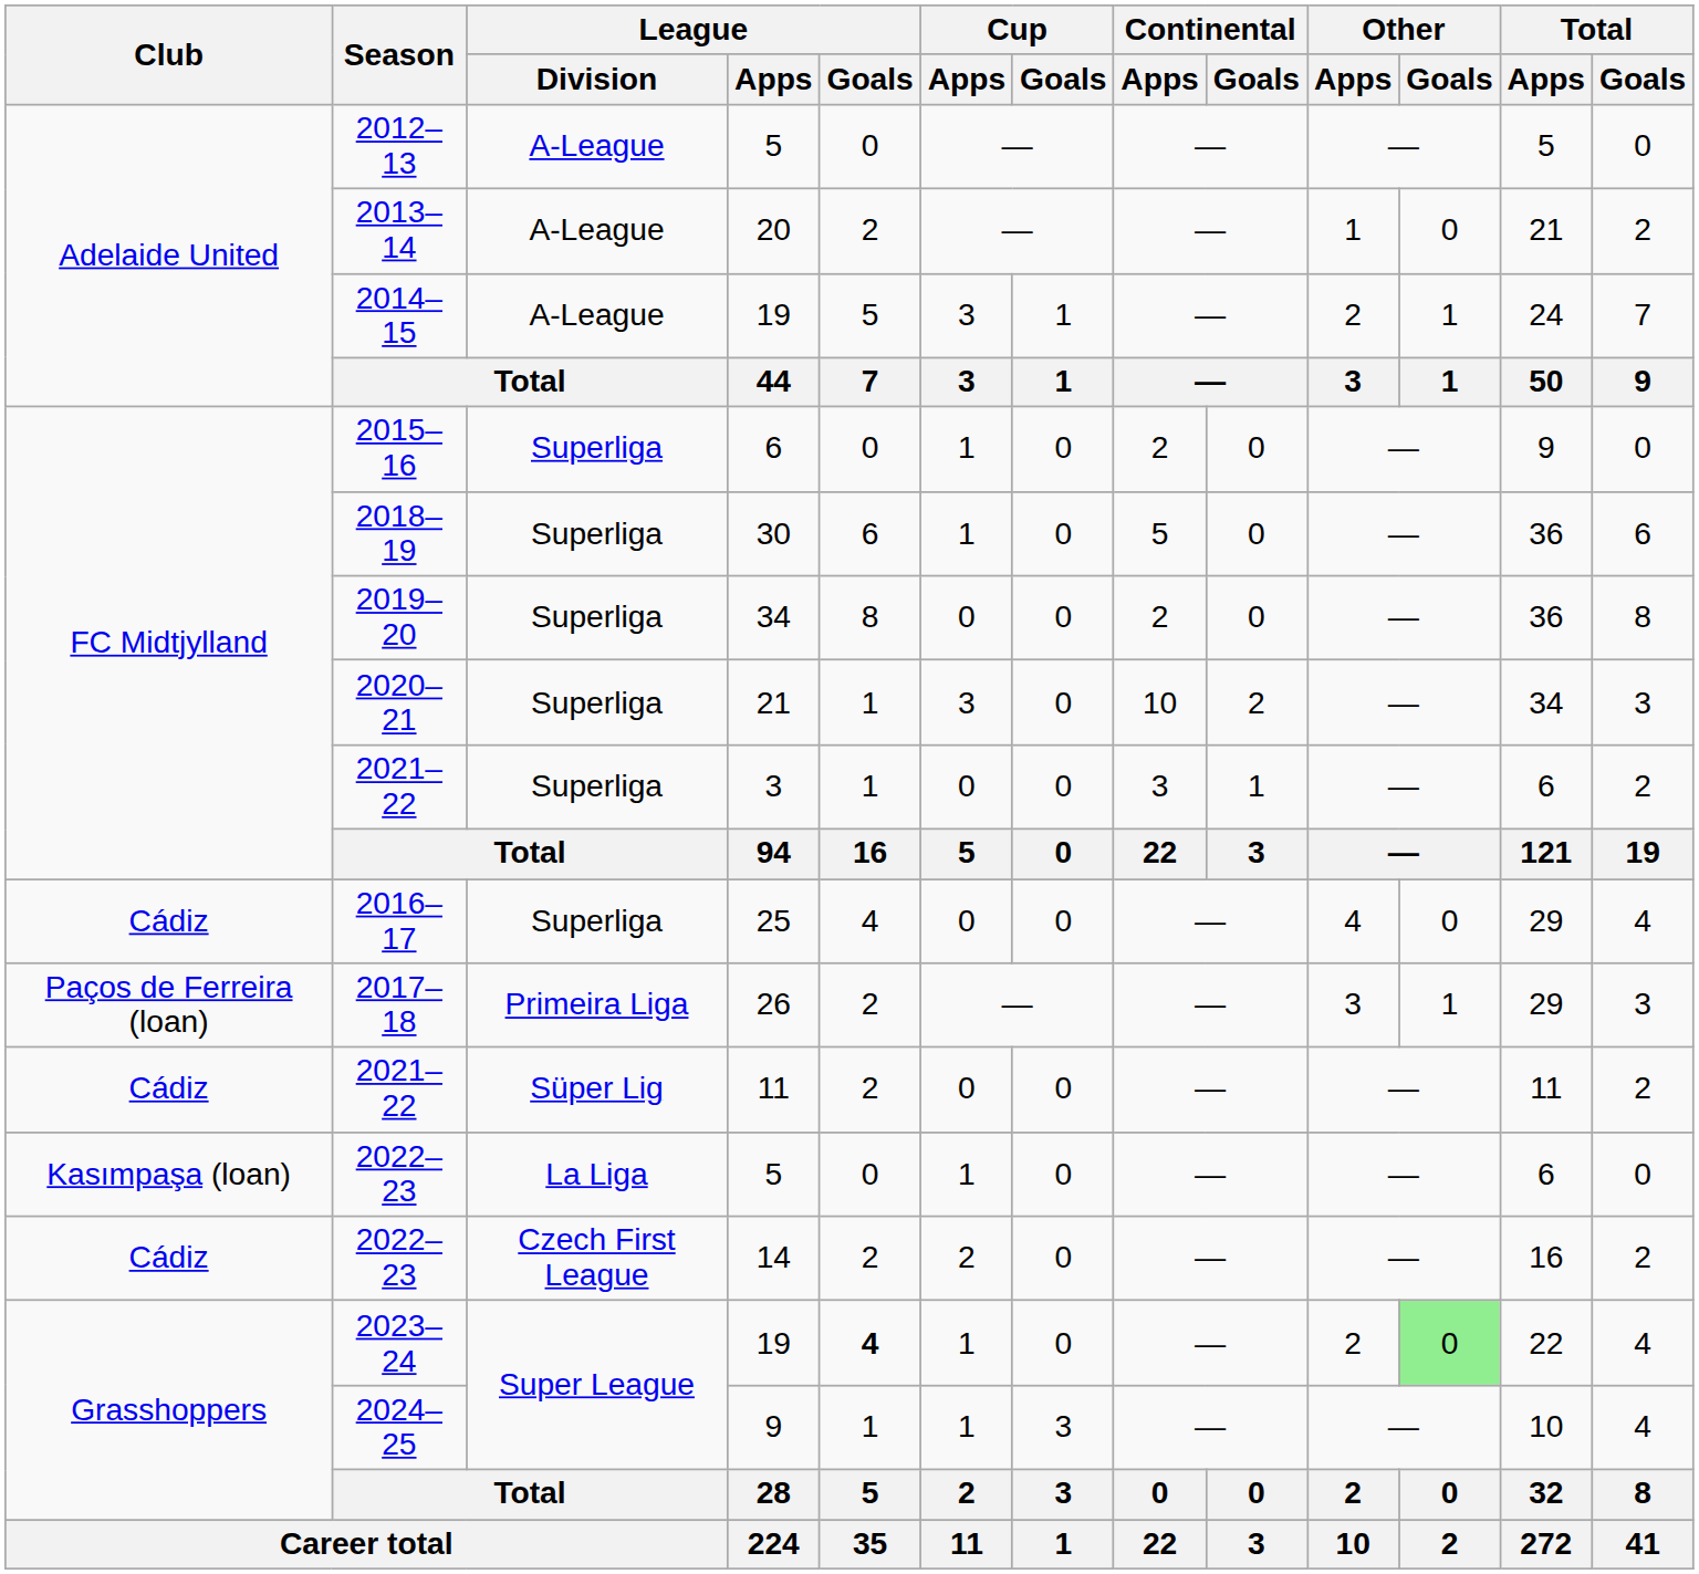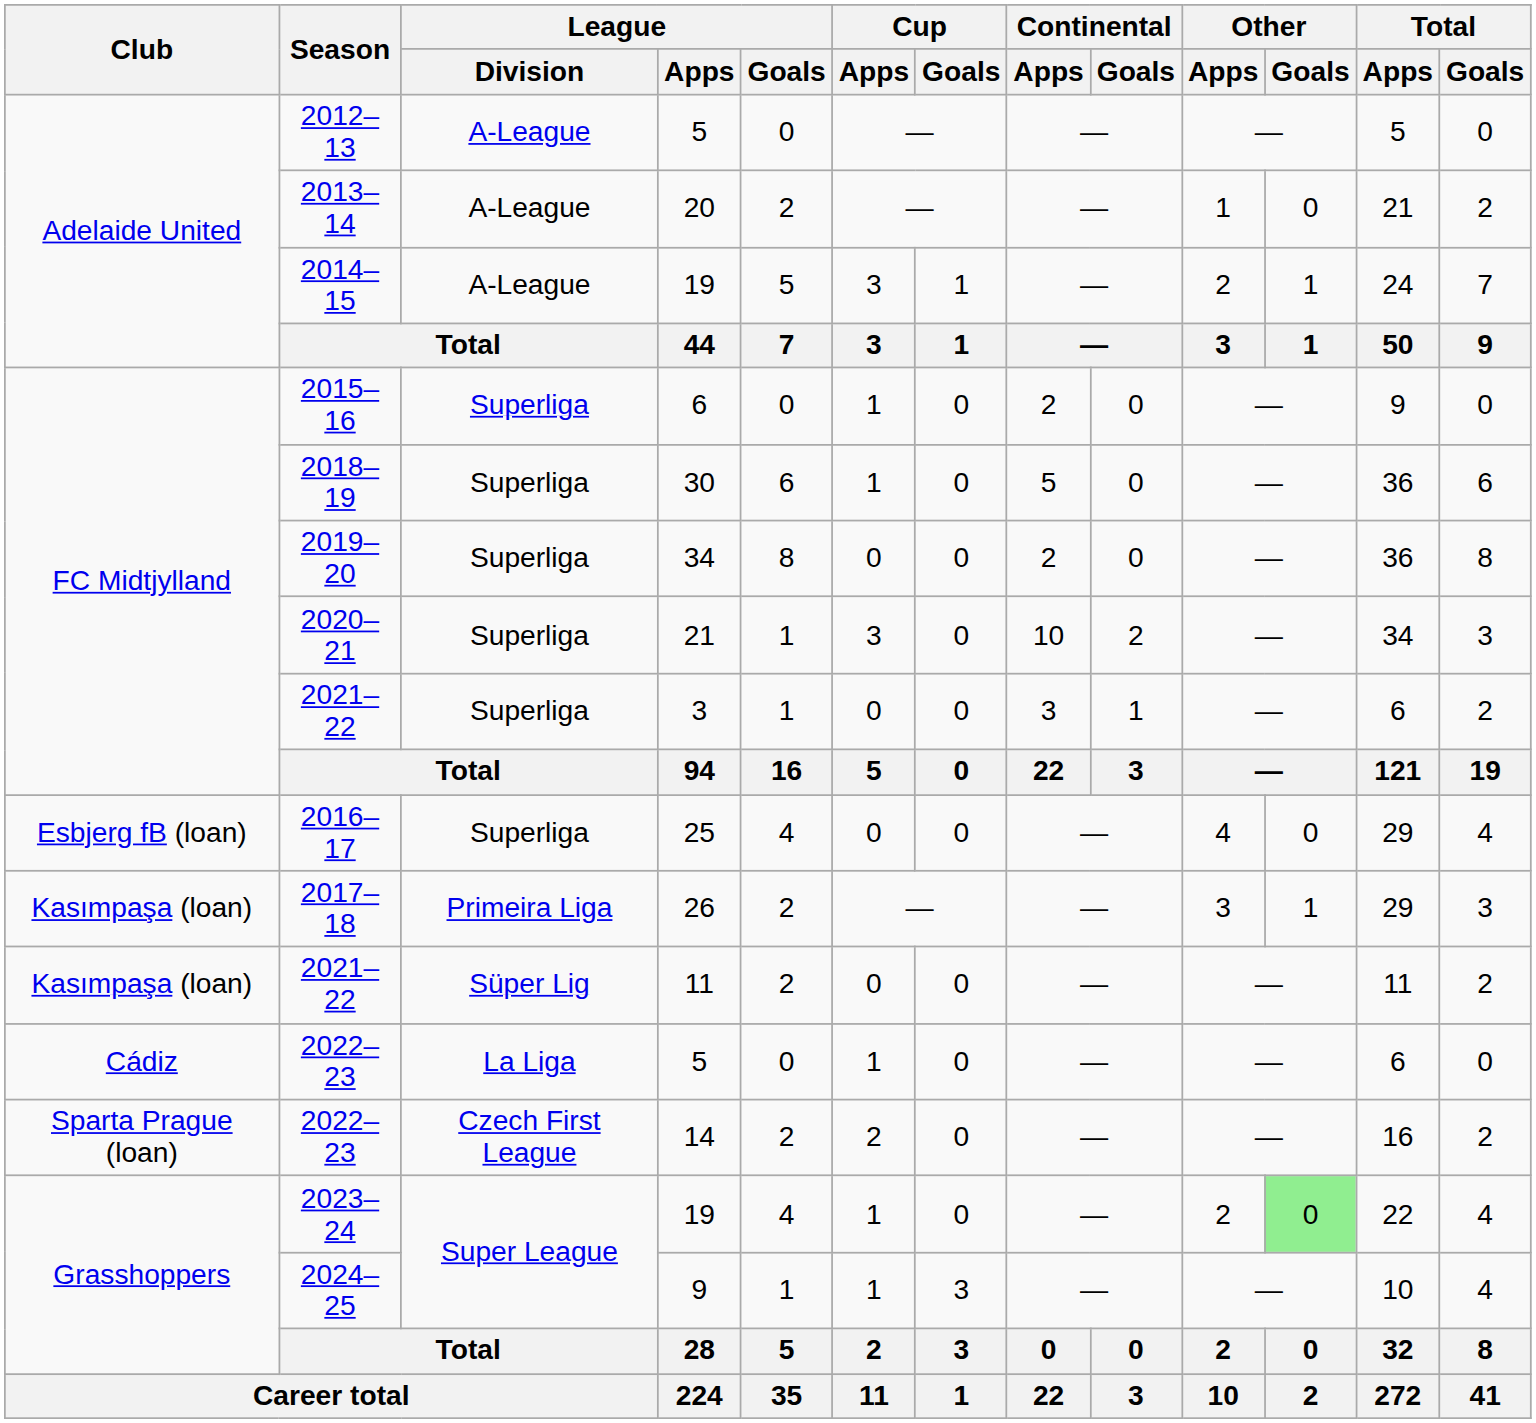 <table class="wikitable" style="text-align:center">
 <tr>
 <th rowspan="2">Club</th>
 <th rowspan="2">Season</th>
 <th colspan="3">League</th>
 <th colspan="2">Cup</th>
 <th colspan="2">Continental</th>
 <th colspan="2">Other</th>
 <th colspan="2">Total</th>
 </tr>
 <tr>
 <th>Division</th>
 <th>Apps</th>
 <th>Goals</th>
 <th>Apps</th>
 <th>Goals</th>
 <th>Apps</th>
 <th>Goals</th>
 <th>Apps</th>
 <th>Goals</th>
 <th>Apps</th>
 <th>Goals</th>
 </tr>
 <tr>
 <td rowspan="4"><a href='#'>Adelaide United</a></td>
 <td><a href='#'>2012–13</a></td>
 <td><a href='#'>A-League</a></td>
 <td>5</td>
 <td>0</td>
 <td colspan="2">—</td>
 <td colspan="2">—</td>
 <td colspan="2">—</td>
 <td>5</td>
 <td>0</td>
 </tr>
 <tr>
 <td><a href='#'>2013–14</a></td>
 <td>A-League</td>
 <td>20</td>
 <td>2</td>
 <td colspan="2">—</td>
 <td colspan="2">—</td>
 <td>1</td>
 <td>0</td>
 <td>21</td>
 <td>2</td>
 </tr>
 <tr>
 <td><a href='#'>2014–15</a></td>
 <td>A-League</td>
 <td>19</td>
 <td>5</td>
 <td>3</td>
 <td>1</td>
 <td colspan="2">—</td>
 <td>2</td>
 <td>1</td>
 <td>24</td>
 <td>7</td>
 </tr>
 <tr>
 <th colspan="2">Total</th>
 <th>44</th>
 <th>7</th>
 <th>3</th>
 <th>1</th>
 <th colspan="2">—</th>
 <th>3</th>
 <th>1</th>
 <th>50</th>
 <th>9</th>
 </tr>
 <tr>
 <td rowspan="6"><a href='#'>FC Midtjylland</a></td>
 <td><a href='#'>2015–16</a></td>
 <td><a href='#'>Superliga</a></td>
 <td>6</td>
 <td>0</td>
 <td>1</td>
 <td>0</td>
 <td>2</td>
 <td>0</td>
 <td colspan="2">—</td>
 <td>9</td>
 <td>0</td>
 </tr>
 <tr>
 <td><a href='#'>2018–19</a></td>
 <td>Superliga</td>
 <td>30</td>
 <td>6</td>
 <td>1</td>
 <td>0</td>
 <td>5</td>
 <td>0</td>
 <td colspan="2">—</td>
 <td>36</td>
 <td>6</td>
 </tr>
 <tr>
 <td><a href='#'>2019–20</a></td>
 <td>Superliga</td>
 <td>34</td>
 <td>8</td>
 <td>0</td>
 <td>0</td>
 <td>2</td>
 <td>0</td>
 <td colspan="2">—</td>
 <td>36</td>
 <td>8</td>
 </tr>
 <tr>
 <td><a href='#'>2020–21</a></td>
 <td>Superliga</td>
 <td>21</td>
 <td>1</td>
 <td>3</td>
 <td>0</td>
 <td>10</td>
 <td>2</td>
 <td colspan="2">—</td>
 <td>34</td>
 <td>3</td>
 </tr>
 <tr>
 <td><a href='#'>2021–22</a></td>
 <td>Superliga</td>
 <td>3</td>
 <td>1</td>
 <td>0</td>
 <td>0</td>
 <td>3</td>
 <td>1</td>
 <td colspan="2">—</td>
 <td>6</td>
 <td>2</td>
 </tr>
 <tr>
 <th colspan="2">Total</th>
 <th>94</th>
 <th>16</th>
 <th>5</th>
 <th>0</th>
 <th>22</th>
 <th>3</th>
 <th colspan="2">—</th>
 <th>121</th>
 <th>19</th>
 </tr>
 <tr>
-<td><a href='#'>Cádiz</a></td>
+<td><a href='#'>Esbjerg fB</a> (loan)</td>
 <td><a href='#'>2016–17</a></td>
 <td>Superliga</td>
 <td>25</td>
 <td>4</td>
 <td>0</td>
 <td>0</td>
 <td colspan="2">—</td>
 <td>4</td>
 <td>0</td>
 <td>29</td>
 <td>4</td>
 </tr>
 <tr>
-<td><a href='#'>Paços de Ferreira</a> (loan)</td>
+<td><a href='#'>Kasımpaşa</a> (loan)</td>
 <td><a href='#'>2017–18</a></td>
 <td><a href='#'>Primeira Liga</a></td>
 <td>26</td>
 <td>2</td>
 <td colspan="2">—</td>
 <td colspan="2">—</td>
 <td>3</td>
 <td>1</td>
 <td>29</td>
 <td>3</td>
 </tr>
 <tr>
-<td><a href='#'>Cádiz</a></td>
+<td><a href='#'>Kasımpaşa</a> (loan)</td>
 <td><a href='#'>2021–22</a></td>
 <td><a href='#'>Süper Lig</a></td>
 <td>11</td>
 <td>2</td>
 <td>0</td>
 <td>0</td>
 <td colspan="2">—</td>
 <td colspan="2">—</td>
 <td>11</td>
 <td>2</td>
 </tr>
 <tr>
-<td><a href='#'>Kasımpaşa</a> (loan)</td>
+<td><a href='#'>Cádiz</a></td>
 <td><a href='#'>2022–23</a></td>
 <td><a href='#'>La Liga</a></td>
 <td>5</td>
 <td>0</td>
 <td>1</td>
 <td>0</td>
 <td colspan="2">—</td>
 <td colspan="2">—</td>
 <td>6</td>
 <td>0</td>
 </tr>
 <tr>
-<td><a href='#'>Cádiz</a></td>
+<td><a href='#'>Sparta Prague</a> (loan)</td>
 <td><a href='#'>2022–23</a></td>
 <td><a href='#'>Czech First League</a></td>
 <td>14</td>
 <td>2</td>
 <td>2</td>
 <td>0</td>
 <td colspan="2">—</td>
 <td colspan="2">—</td>
 <td>16</td>
 <td>2</td>
 </tr>
 <tr>
 <td rowspan=3><a href='#'>Grasshoppers</a></td>
 <td><a href='#'>2023–24</a></td>
 <td rowspan=2><a href='#'>Super League</a></td>
 <td>19</td>
-<td><strong>4</strong></td>
+<td>4</td>
 <td>1</td>
 <td>0</td>
 <td colspan="2">—</td>
 <td>2</td>
 <td style="background: lightgreen;">0</td>
 <td>22</td>
 <td>4</td>
 </tr>
 <tr>
 <td><a href='#'>2024–25</a></td>
 <td>9</td>
 <td>1</td>
 <td>1</td>
 <td>3</td>
 <td colspan="2">—</td>
 <td colspan="2">—</td>
 <td>10</td>
 <td>4</td>
 </tr>
 <tr>
 <th colspan=2>Total</th>
 <th>28</th>
 <th>5</th>
 <th>2</th>
 <th>3</th>
 <th>0</th>
 <th>0</th>
 <th>2</th>
 <th>0</th>
 <th>32</th>
 <th>8</th>
 </tr>
 <tr>
 <th colspan="3">Career total</th>
 <th>224</th>
 <th>35</th>
 <th>11</th>
 <th>1</th>
 <th>22</th>
 <th>3</th>
 <th>10</th>
 <th>2</th>
 <th>272</th>
 <th>41</th>
 </tr>
 </table>
